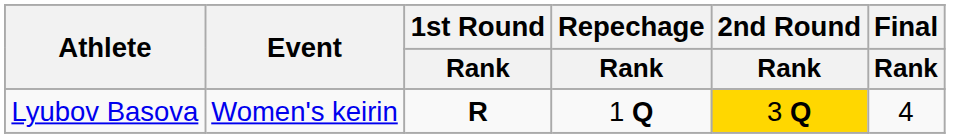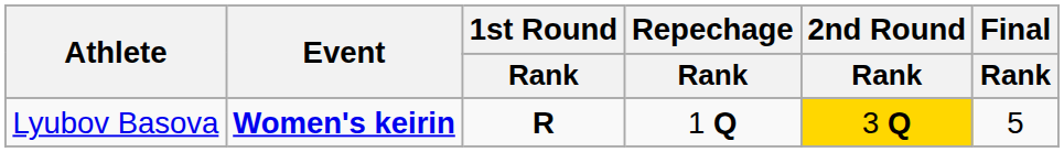 <table class="wikitable" style="font-size:90%">
 <tr>
 <th rowspan=2>Athlete</th>
 <th rowspan=2>Event</th>
 <th>1st Round</th>
 <th>Repechage</th>
 <th>2nd Round</th>
 <th>Final</th>
 </tr>
 <tr style="font-size:95%">
 <th>Rank</th>
 <th>Rank</th>
 <th>Rank</th>
 <th>Rank</th>
 </tr>
 <tr align=center>
 <td align=left><a href='#'>Lyubov Basova</a></td>
-<td align=left><a href='#'>Women's keirin</a></td>
+<td align=left><strong><a href='#'>Women's keirin</a></strong></td>
 <td> <strong>R</strong></td>
 <td>1 <strong>Q</strong></td>
 <td style="background: gold;">3 <strong>Q</strong></td>
-<td>4</td>
+<td>5</td>
 </tr>
 </table>
